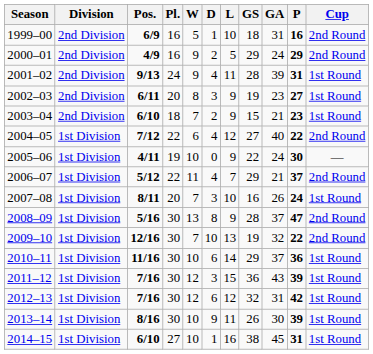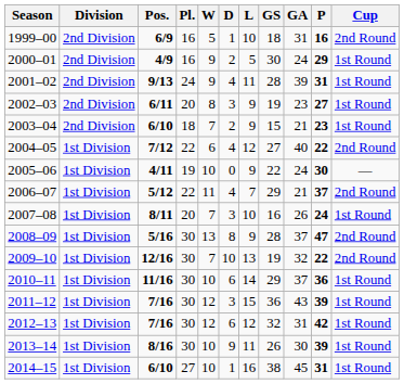 <table class="wikitable">
 <tr style="background:#efefef;">
 <th>Season</th>
 <th>Division</th>
 <th>Pos.</th>
 <th>Pl.</th>
 <th>W</th>
 <th>D</th>
 <th>L</th>
 <th>GS</th>
 <th>GA</th>
 <th>P</th>
 <th><a href='#'>Cup</a></th>
 </tr>
 <tr>
 <td>1999–00</td>
 <td><a href='#'>2nd Division</a></td>
 <td align=right><strong>6/9</strong></td>
 <td align=right>16</td>
 <td align=right>5</td>
 <td align=right>1</td>
 <td align=right>10</td>
 <td align=right>18</td>
 <td align=right>31</td>
 <td align=right><strong>16</strong></td>
 <td><a href='#'>2nd Round</a></td>
 </tr>
 <tr>
 <td>2000–01</td>
 <td><a href='#'>2nd Division</a></td>
 <td align=right><strong>4/9</strong></td>
 <td align=right>16</td>
 <td align=right>9</td>
 <td align=right>2</td>
 <td align=right>5</td>
-<td align=right>29</td>
+<td align=right>30</td>
 <td align=right>24</td>
 <td align=right><strong>29</strong></td>
-<td><a href='#'>2nd Round</a></td>
+<td><a href='#'>1st Round</a></td>
 </tr>
 <tr>
 <td>2001–02</td>
 <td><a href='#'>2nd Division</a></td>
 <td align=right><strong>9/13</strong></td>
 <td align=right>24</td>
 <td align=right>9</td>
 <td align=right>4</td>
 <td align=right>11</td>
 <td align=right>28</td>
 <td align=right>39</td>
 <td align=right><strong>31</strong></td>
 <td><a href='#'>1st Round</a></td>
 </tr>
 <tr>
 <td>2002–03</td>
 <td><a href='#'>2nd Division</a></td>
 <td align=right><strong>6/11</strong></td>
 <td align=right>20</td>
 <td align=right>8</td>
 <td align=right>3</td>
 <td align=right>9</td>
 <td align=right>19</td>
 <td align=right>23</td>
 <td align=right><strong>27</strong></td>
 <td><a href='#'>1st Round</a></td>
 </tr>
 <tr>
 <td>2003–04</td>
 <td><a href='#'>2nd Division</a></td>
 <td align=right><strong>6/10</strong></td>
 <td align=right>18</td>
 <td align=right>7</td>
 <td align=right>2</td>
 <td align=right>9</td>
 <td align=right>15</td>
 <td align=right>21</td>
 <td align=right><strong>23</strong></td>
 <td><a href='#'>1st Round</a></td>
 </tr>
 <tr>
 <td>2004–05</td>
 <td><a href='#'>1st Division</a></td>
 <td align=right><strong>7/12</strong></td>
 <td align=right>22</td>
 <td align=right>6</td>
 <td align=right>4</td>
 <td align=right>12</td>
 <td align=right>27</td>
 <td align=right>40</td>
 <td align=right><strong>22</strong></td>
 <td><a href='#'>2nd Round</a></td>
 </tr>
 <tr>
 <td>2005–06</td>
 <td><a href='#'>1st Division</a></td>
 <td align=right><strong>4/11</strong></td>
 <td align=right>19</td>
 <td align=right>10</td>
 <td align=right>0</td>
 <td align=right>9</td>
 <td align=right>22</td>
 <td align=right>24</td>
 <td align=right><strong>30</strong></td>
 <td align=center>—</td>
 </tr>
 <tr>
 <td>2006–07</td>
 <td><a href='#'>1st Division</a></td>
 <td align=right><strong>5/12</strong></td>
 <td align=right>22</td>
 <td align=right>11</td>
 <td align=right>4</td>
 <td align=right>7</td>
 <td align=right>29</td>
 <td align=right>21</td>
 <td align=right><strong>37</strong></td>
 <td><a href='#'>2nd Round</a></td>
 </tr>
 <tr>
 <td>2007–08</td>
 <td><a href='#'>1st Division</a></td>
 <td align=right><strong>8/11</strong></td>
 <td align=right>20</td>
 <td align=right>7</td>
 <td align=right>3</td>
 <td align=right>10</td>
 <td align=right>16</td>
 <td align=right>26</td>
 <td align=right><strong>24</strong></td>
 <td><a href='#'>1st Round</a></td>
 </tr>
 <tr>
 <td><a href='#'>2008–09</a></td>
 <td><a href='#'>1st Division</a></td>
 <td align=right><strong>5/16</strong></td>
 <td align=right>30</td>
 <td align=right>13</td>
 <td align=right>8</td>
 <td align=right>9</td>
 <td align=right>28</td>
 <td align=right>37</td>
 <td align=right><strong>47</strong></td>
 <td><a href='#'>2nd Round</a></td>
 </tr>
 <tr>
 <td><a href='#'>2009–10</a></td>
 <td><a href='#'>1st Division</a></td>
 <td align=right><strong>12/16</strong></td>
 <td align=right>30</td>
 <td align=right>7</td>
 <td align=right>10</td>
 <td align=right>13</td>
 <td align=right>19</td>
 <td align=right>32</td>
 <td align=right><strong>22</strong></td>
 <td><a href='#'>2nd Round</a></td>
 </tr>
 <tr>
 <td><a href='#'>2010–11</a></td>
 <td><a href='#'>1st Division</a></td>
 <td align=right><strong>11/16</strong></td>
 <td align=right>30</td>
 <td align=right>10</td>
 <td align=right>6</td>
 <td align=right>14</td>
 <td align=right>29</td>
 <td align=right>37</td>
 <td align=right><strong>36</strong></td>
 <td><a href='#'>1st Round</a></td>
 </tr>
 <tr>
 <td><a href='#'>2011–12</a></td>
 <td><a href='#'>1st Division</a></td>
 <td align=right><strong>7/16</strong></td>
 <td align=right>30</td>
 <td align=right>12</td>
 <td align=right>3</td>
 <td align=right>15</td>
 <td align=right>36</td>
 <td align=right>43</td>
 <td align=right><strong>39</strong></td>
 <td><a href='#'>1st Round</a></td>
 </tr>
 <tr>
 <td><a href='#'>2012–13</a></td>
 <td><a href='#'>1st Division</a></td>
 <td align=right><strong>7/16</strong></td>
 <td align=right>30</td>
 <td align=right>12</td>
 <td align=right>6</td>
 <td align=right>12</td>
 <td align=right>32</td>
 <td align=right>31</td>
 <td align=right><strong>42</strong></td>
 <td><a href='#'>1st Round</a></td>
 </tr>
 <tr>
 <td><a href='#'>2013–14</a></td>
 <td><a href='#'>1st Division</a></td>
 <td align=right><strong>8/16</strong></td>
 <td align=right>30</td>
 <td align=right>10</td>
 <td align=right>9</td>
 <td align=right>11</td>
 <td align=right>26</td>
 <td align=right>30</td>
 <td align=right><strong>39</strong></td>
 <td><a href='#'>1st Round</a></td>
 </tr>
 <tr>
 <td><a href='#'>2014–15</a></td>
 <td><a href='#'>1st Division</a></td>
 <td align=right><strong>6/10</strong></td>
 <td align=right>27</td>
 <td align=right>10</td>
 <td align=right>1</td>
 <td align=right>16</td>
 <td align=right>38</td>
 <td align=right>45</td>
 <td align=right><strong>31</strong></td>
 <td><a href='#'>1st Round</a></td>
 </tr>
 </table>
